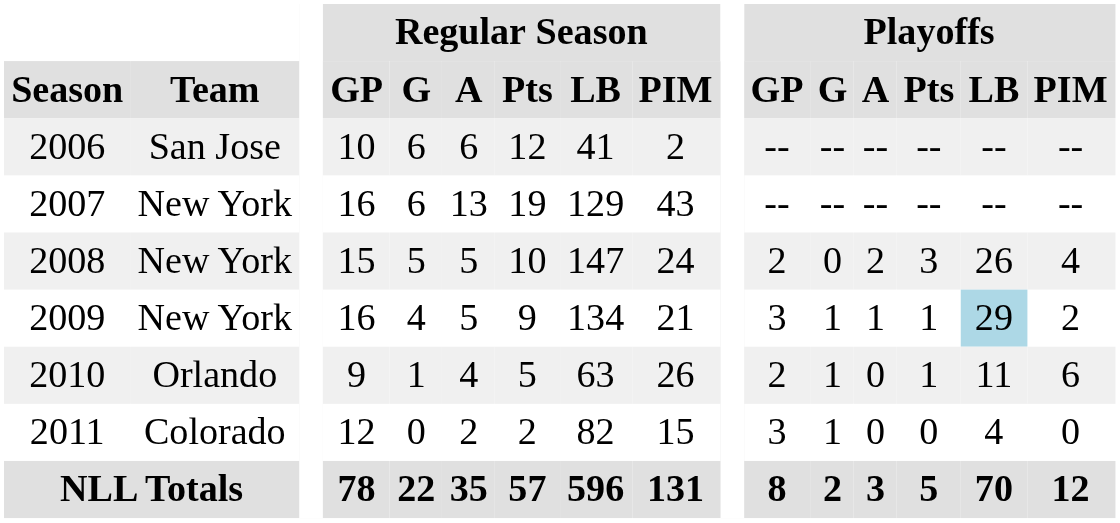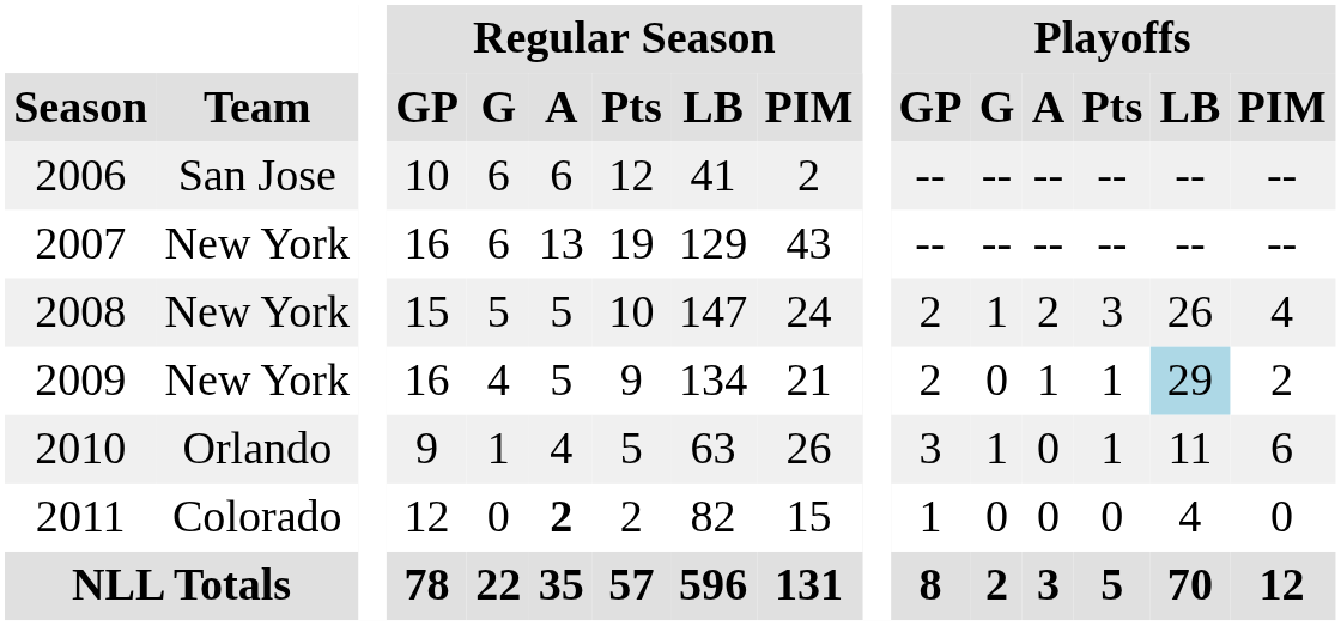 <table BORDER="0" CELLPADDING="3" CELLSPACING="0">
 <tr ALIGN="center" bgcolor="#e0e0e0">
 <th colspan="2" bgcolor="#ffffff"> </th>
 <th rowspan="99" bgcolor="#ffffff"> </th>
 <th colspan="6">Regular Season</th>
 <th rowspan="99" bgcolor="#ffffff"> </th>
 <th colspan="6">Playoffs</th>
 </tr>
 <tr ALIGN="center" bgcolor="#e0e0e0">
 <th>Season</th>
 <th>Team</th>
 <th>GP</th>
 <th>G</th>
 <th>A</th>
 <th>Pts</th>
 <th>LB</th>
 <th>PIM</th>
 <th>GP</th>
 <th>G</th>
 <th>A</th>
 <th>Pts</th>
 <th>LB</th>
 <th>PIM</th>
 </tr>
 <tr ALIGN="center" bgcolor="#f0f0f0">
 <td>2006</td>
 <td>San Jose</td>
 <td>10</td>
 <td>6</td>
 <td>6</td>
 <td>12</td>
 <td>41</td>
 <td>2</td>
 <td>--</td>
 <td>--</td>
 <td>--</td>
 <td>--</td>
 <td>--</td>
 <td>--</td>
 </tr>
 <tr ALIGN="center">
 <td>2007</td>
 <td>New York</td>
 <td>16</td>
 <td>6</td>
 <td>13</td>
 <td>19</td>
 <td>129</td>
 <td>43</td>
 <td>--</td>
 <td>--</td>
 <td>--</td>
 <td>--</td>
 <td>--</td>
 <td>--</td>
 </tr>
 <tr ALIGN="center" bgcolor="#f0f0f0">
 <td>2008</td>
 <td>New York</td>
 <td>15</td>
 <td>5</td>
 <td>5</td>
 <td>10</td>
 <td>147</td>
 <td>24</td>
 <td>2</td>
-<td>0</td>
+<td>1</td>
 <td>2</td>
 <td>3</td>
 <td>26</td>
 <td>4</td>
 </tr>
 <tr ALIGN="center">
 <td>2009</td>
 <td>New York</td>
 <td>16</td>
 <td>4</td>
 <td>5</td>
 <td>9</td>
 <td>134</td>
 <td>21</td>
-<td>3</td>
-<td>1</td>
+<td>2</td>
+<td>0</td>
 <td>1</td>
 <td>1</td>
 <td style="background: lightblue;">29</td>
 <td>2</td>
 </tr>
 <tr ALIGN="center" bgcolor="#f0f0f0">
 <td>2010</td>
 <td>Orlando</td>
 <td>9</td>
 <td>1</td>
 <td>4</td>
 <td>5</td>
 <td>63</td>
 <td>26</td>
-<td>2</td>
+<td>3</td>
 <td>1</td>
 <td>0</td>
 <td>1</td>
 <td>11</td>
 <td>6</td>
 </tr>
 <tr ALIGN="center">
 <td>2011</td>
 <td>Colorado</td>
 <td>12</td>
 <td>0</td>
-<td>2</td>
+<td><strong>2</strong></td>
 <td>2</td>
 <td>82</td>
 <td>15</td>
-<td>3</td>
 <td>1</td>
+<td>0</td>
 <td>0</td>
 <td>0</td>
 <td>4</td>
 <td>0</td>
 </tr>
 <tr ALIGN="center" bgcolor="#e0e0e0">
 <th colspan="2">NLL Totals</th>
 <th>78</th>
 <th>22</th>
 <th>35</th>
 <th>57</th>
 <th>596</th>
 <th>131</th>
 <th>8</th>
 <th>2</th>
 <th>3</th>
 <th>5</th>
 <th>70</th>
 <th>12</th>
 </tr>
 </table>
